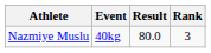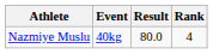 <table class=wikitable style="font-size:90%">
 <tr>
 <th>Athlete</th>
 <th>Event</th>
 <th>Result</th>
 <th>Rank</th>
 </tr>
 <tr>
 <td><a href='#'>Nazmiye Muslu</a></td>
 <td><a href='#'>40kg</a></td>
 <td style="text-align:center;">80.0</td>
-<td style="text-align:center;">3</td>
+<td style="text-align:center;">4</td>
 </tr>
 </table>
